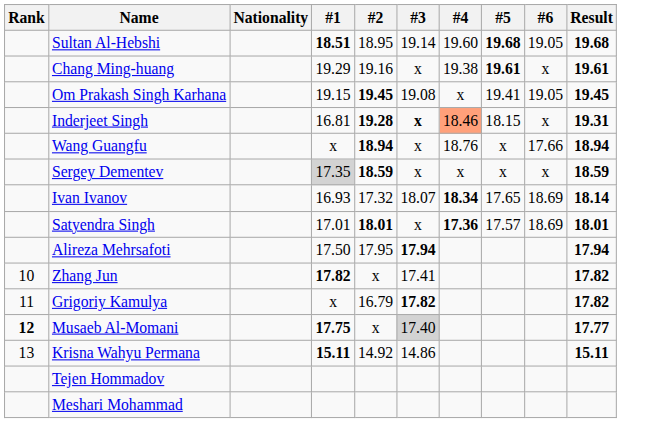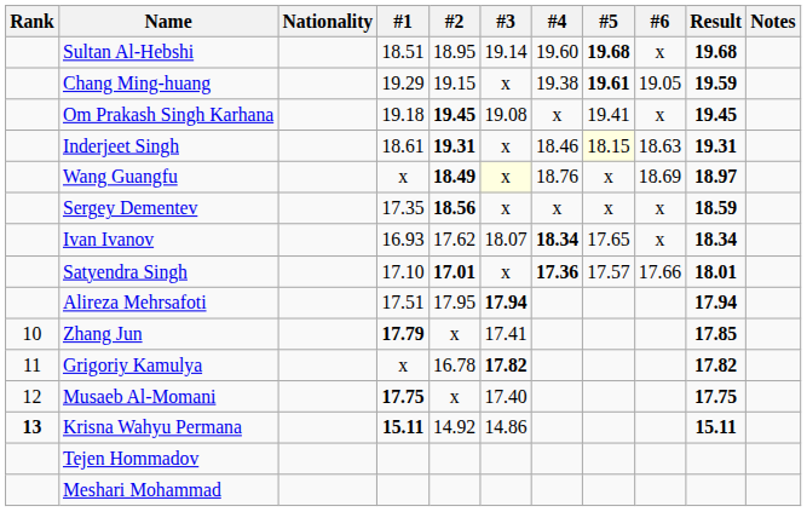 <table class="wikitable sortable" style="text-align:center;font-size:95%">
 <tr>
 <th>Rank</th>
 <th>Name</th>
 <th>Nationality</th>
 <th>#1</th>
 <th>#2</th>
 <th>#3</th>
 <th>#4</th>
 <th>#5</th>
 <th>#6</th>
 <th>Result</th>
+<th>Notes</th>
 </tr>
 <tr>
 <td></td>
 <td align=left><a href='#'>Sultan Al-Hebshi</a></td>
 <td align=left></td>
-<td><strong>18.51</strong></td>
+<td>18.51</td>
 <td>18.95</td>
 <td>19.14</td>
 <td>19.60</td>
 <td><strong>19.68</strong></td>
-<td>19.05</td>
+<td>x</td>
 <td><strong>19.68</strong></td>
+<td></td>
 </tr>
 <tr>
 <td></td>
 <td align=left><a href='#'>Chang Ming-huang</a></td>
 <td align=left></td>
 <td>19.29</td>
-<td>19.16</td>
+<td>19.15</td>
 <td>x</td>
 <td>19.38</td>
 <td><strong>19.61</strong></td>
-<td>x</td>
-<td><strong>19.61</strong></td>
+<td>19.05</td>
+<td><strong>19.59</strong></td>
+<td></td>
 </tr>
 <tr>
 <td></td>
 <td align=left><a href='#'>Om Prakash Singh Karhana</a></td>
 <td align=left></td>
-<td>19.15</td>
+<td>19.18</td>
 <td><strong>19.45</strong></td>
 <td>19.08</td>
 <td>x</td>
 <td>19.41</td>
-<td>19.05</td>
+<td>x</td>
 <td><strong>19.45</strong></td>
+<td></td>
 </tr>
 <tr>
 <td></td>
 <td align=left><a href='#'>Inderjeet Singh</a></td>
 <td align=left></td>
-<td>16.81</td>
-<td><strong>19.28</strong></td>
-<td><strong>x</strong></td>
-<td style="background: lightsalmon;">18.46</td>
-<td>18.15</td>
+<td>18.61</td>
+<td><strong>19.31</strong></td>
 <td>x</td>
+<td>18.46</td>
+<td style="background: lightyellow;">18.15</td>
+<td>18.63</td>
 <td><strong>19.31</strong></td>
+<td></td>
 </tr>
 <tr>
 <td></td>
 <td align=left><a href='#'>Wang Guangfu</a></td>
 <td align=left></td>
 <td>x</td>
-<td><strong>18.94</strong></td>
-<td>x</td>
+<td><strong>18.49</strong></td>
+<td style="background: lightyellow;">x</td>
 <td>18.76</td>
 <td>x</td>
-<td>17.66</td>
-<td><strong>18.94</strong></td>
+<td>18.69</td>
+<td><strong>18.97</strong></td>
+<td></td>
 </tr>
 <tr>
 <td></td>
 <td align=left><a href='#'>Sergey Dementev</a></td>
 <td align=left></td>
-<td style="background: lightgrey;">17.35</td>
-<td><strong>18.59</strong></td>
+<td>17.35</td>
+<td><strong>18.56</strong></td>
 <td>x</td>
 <td>x</td>
 <td>x</td>
 <td>x</td>
 <td><strong>18.59</strong></td>
+<td></td>
 </tr>
 <tr>
 <td></td>
 <td align=left><a href='#'>Ivan Ivanov</a></td>
 <td align=left></td>
 <td>16.93</td>
-<td>17.32</td>
+<td>17.62</td>
 <td>18.07</td>
 <td><strong>18.34</strong></td>
 <td>17.65</td>
-<td>18.69</td>
-<td><strong>18.14</strong></td>
+<td>x</td>
+<td><strong>18.34</strong></td>
+<td></td>
 </tr>
 <tr>
 <td></td>
 <td align=left><a href='#'>Satyendra Singh</a></td>
 <td align=left></td>
-<td>17.01</td>
-<td><strong>18.01</strong></td>
+<td>17.10</td>
+<td><strong>17.01</strong></td>
 <td>x</td>
 <td><strong>17.36</strong></td>
 <td>17.57</td>
-<td>18.69</td>
+<td>17.66</td>
 <td><strong>18.01</strong></td>
+<td></td>
 </tr>
 <tr>
 <td></td>
 <td align=left><a href='#'>Alireza Mehrsafoti</a></td>
 <td align=left></td>
-<td>17.50</td>
+<td>17.51</td>
 <td>17.95</td>
 <td><strong>17.94</strong></td>
 <td></td>
 <td></td>
 <td></td>
 <td><strong>17.94</strong></td>
+<td></td>
 </tr>
 <tr>
 <td>10</td>
 <td align=left><a href='#'>Zhang Jun</a></td>
 <td align=left></td>
-<td><strong>17.82</strong></td>
+<td><strong>17.79</strong></td>
 <td>x</td>
 <td>17.41</td>
 <td></td>
 <td></td>
 <td></td>
-<td><strong>17.82</strong></td>
+<td><strong>17.85</strong></td>
+<td></td>
 </tr>
 <tr>
 <td>11</td>
 <td align=left><a href='#'>Grigoriy Kamulya</a></td>
 <td align=left></td>
 <td>x</td>
-<td>16.79</td>
+<td>16.78</td>
 <td><strong>17.82</strong></td>
 <td></td>
 <td></td>
 <td></td>
 <td><strong>17.82</strong></td>
+<td></td>
 </tr>
 <tr>
-<td><strong>12</strong></td>
+<td>12</td>
 <td align=left><a href='#'>Musaeb Al-Momani</a></td>
 <td align=left></td>
 <td><strong>17.75</strong></td>
 <td>x</td>
-<td style="background: lightgrey;">17.40</td>
+<td>17.40</td>
 <td></td>
 <td></td>
 <td></td>
-<td><strong>17.77</strong></td>
+<td><strong>17.75</strong></td>
+<td></td>
 </tr>
 <tr>
-<td>13</td>
+<td><strong>13</strong></td>
 <td align=left><a href='#'>Krisna Wahyu Permana</a></td>
 <td align=left></td>
 <td><strong>15.11</strong></td>
 <td>14.92</td>
 <td>14.86</td>
 <td></td>
 <td></td>
 <td></td>
 <td><strong>15.11</strong></td>
+<td></td>
 </tr>
 <tr>
 <td></td>
 <td align=left><a href='#'>Tejen Hommadov</a></td>
 <td align=left></td>
 <td></td>
 <td></td>
 <td></td>
 <td></td>
 <td></td>
 <td></td>
 <td><strong></strong></td>
+<td></td>
 </tr>
 <tr>
 <td></td>
 <td align=left><a href='#'>Meshari Mohammad</a></td>
 <td align=left></td>
 <td></td>
 <td></td>
 <td></td>
 <td></td>
 <td></td>
 <td></td>
 <td><strong></strong></td>
+<td></td>
 </tr>
 </table>
